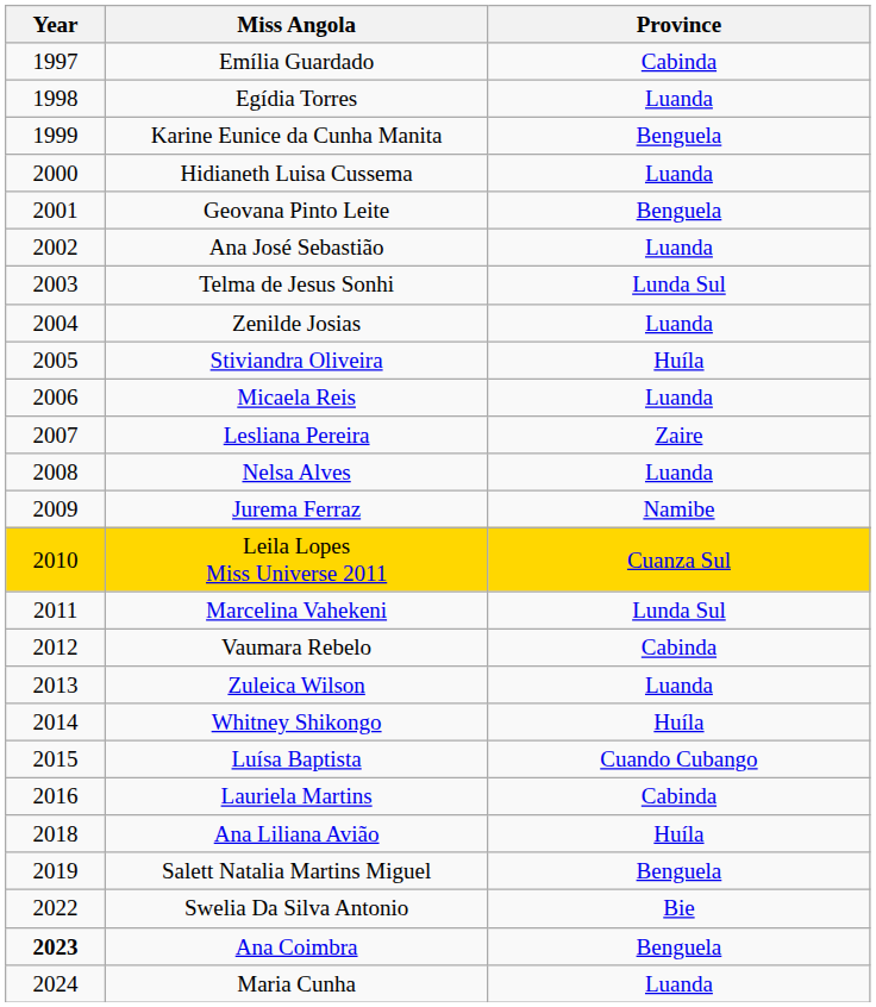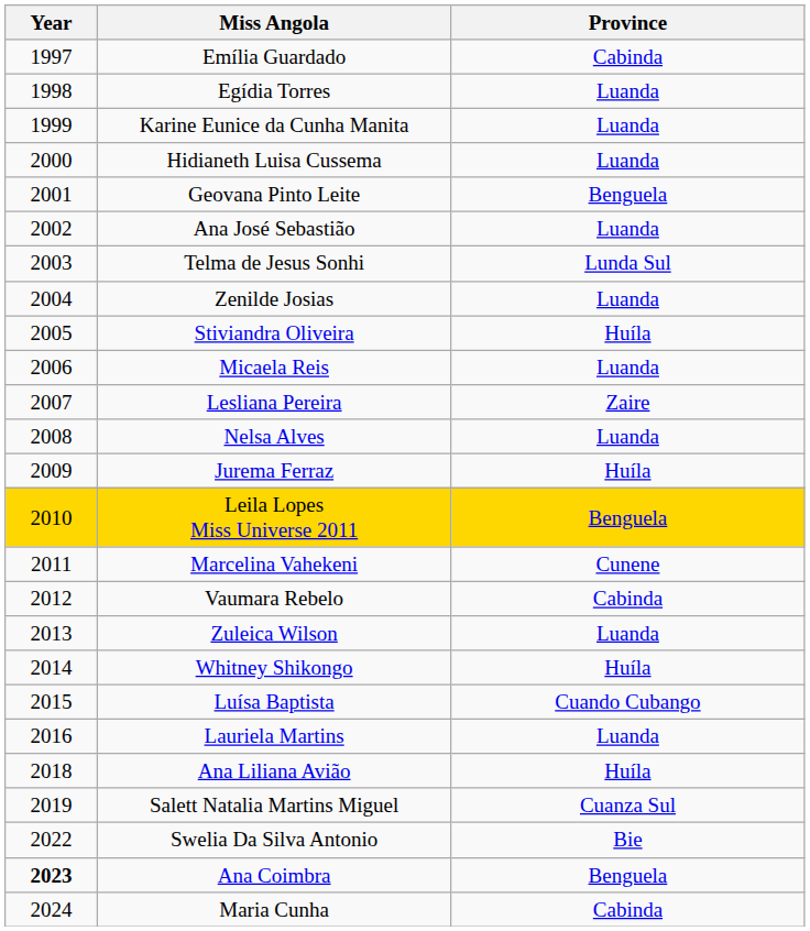 <table class="wikitable sortable" style="font-size: 95%; text-align:center">
 <tr>
 <th width="60">Year</th>
 <th width="250">Miss Angola</th>
 <th width="250">Province</th>
 </tr>
 <tr>
 <td>1997</td>
 <td>Emília Guardado</td>
 <td><a href='#'>Cabinda</a></td>
 </tr>
 <tr>
 <td>1998</td>
 <td>Egídia Torres</td>
 <td><a href='#'>Luanda</a></td>
 </tr>
 <tr>
 <td>1999</td>
 <td>Karine Eunice da Cunha Manita</td>
-<td><a href='#'>Benguela</a></td>
+<td><a href='#'>Luanda</a></td>
 </tr>
 <tr>
 <td>2000</td>
 <td>Hidianeth Luisa Cussema</td>
 <td><a href='#'>Luanda</a></td>
 </tr>
 <tr>
 <td>2001</td>
 <td>Geovana Pinto Leite</td>
 <td><a href='#'>Benguela</a></td>
 </tr>
 <tr>
 <td>2002</td>
 <td>Ana José Sebastião</td>
 <td><a href='#'>Luanda</a></td>
 </tr>
 <tr>
 <td>2003</td>
 <td>Telma de Jesus Sonhi</td>
 <td><a href='#'>Lunda Sul</a></td>
 </tr>
 <tr>
 <td>2004</td>
 <td>Zenilde Josias</td>
 <td><a href='#'>Luanda</a></td>
 </tr>
 <tr>
 <td>2005</td>
 <td><a href='#'>Stiviandra Oliveira</a></td>
 <td><a href='#'>Huíla</a></td>
 </tr>
 <tr>
 <td>2006</td>
 <td><a href='#'>Micaela Reis</a></td>
 <td><a href='#'>Luanda</a></td>
 </tr>
 <tr>
 <td>2007</td>
 <td><a href='#'>Lesliana Pereira</a></td>
 <td><a href='#'>Zaire</a></td>
 </tr>
 <tr>
 <td>2008</td>
 <td><a href='#'>Nelsa Alves</a></td>
 <td><a href='#'>Luanda</a></td>
 </tr>
 <tr>
 <td>2009</td>
 <td><a href='#'>Jurema Ferraz</a></td>
-<td><a href='#'>Namibe</a></td>
+<td><a href='#'>Huíla</a></td>
 </tr>
 <tr>
 </tr>
 <tr style="background-color:gold ">
 <td>2010</td>
 <td>Leila Lopes<br><a href='#'>Miss Universe 2011</a></td>
-<td><a href='#'>Cuanza Sul</a></td>
+<td><a href='#'>Benguela</a></td>
 </tr>
 <tr>
 <td>2011</td>
 <td><a href='#'>Marcelina Vahekeni</a></td>
-<td><a href='#'>Lunda Sul</a></td>
+<td><a href='#'>Cunene</a></td>
 </tr>
 <tr>
 <td>2012</td>
 <td>Vaumara Rebelo</td>
 <td><a href='#'>Cabinda</a></td>
 </tr>
 <tr>
 <td>2013</td>
 <td><a href='#'>Zuleica Wilson</a></td>
 <td><a href='#'>Luanda</a></td>
 </tr>
 <tr>
 <td>2014</td>
 <td><a href='#'>Whitney Shikongo</a></td>
 <td><a href='#'>Huíla</a></td>
 </tr>
 <tr>
 <td>2015</td>
 <td><a href='#'>Luísa Baptista</a></td>
 <td><a href='#'>Cuando Cubango</a></td>
 </tr>
 <tr>
 <td>2016</td>
 <td><a href='#'>Lauriela Martins</a></td>
-<td><a href='#'>Cabinda</a></td>
+<td><a href='#'>Luanda</a></td>
 </tr>
 <tr>
 <td>2018</td>
 <td><a href='#'>Ana Liliana Avião</a></td>
 <td><a href='#'>Huíla</a></td>
 </tr>
 <tr>
 <td>2019</td>
 <td>Salett Natalia Martins Miguel</td>
-<td><a href='#'>Benguela</a></td>
+<td><a href='#'>Cuanza Sul</a></td>
 </tr>
 <tr>
 <td>2022</td>
 <td>Swelia Da Silva Antonio</td>
 <td><a href='#'>Bie</a></td>
 </tr>
 <tr>
 <td><strong>2023</strong></td>
 <td><a href='#'>Ana Coimbra</a></td>
 <td><a href='#'>Benguela</a></td>
 </tr>
 <tr>
 <td>2024</td>
 <td>Maria Cunha</td>
-<td><a href='#'>Luanda</a></td>
+<td><a href='#'>Cabinda</a></td>
 </tr>
 </table>
